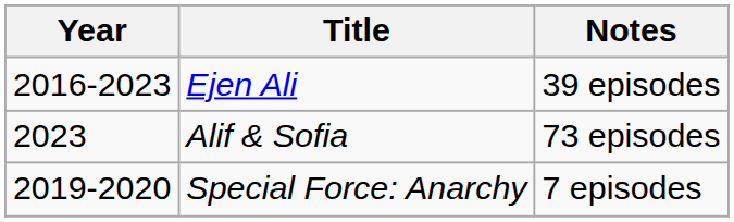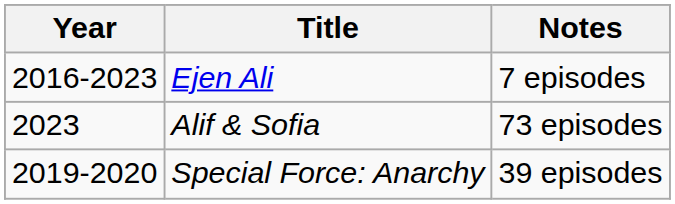 <table class="wikitable">
 <tr>
 <th>Year</th>
 <th>Title</th>
 <th>Notes</th>
 </tr>
 <tr>
 <td>2016-2023</td>
 <td><em><a href='#'>Ejen Ali</a></em></td>
-<td>39 episodes</td>
+<td>7 episodes</td>
 </tr>
 <tr>
 <td>2023</td>
 <td><em>Alif & Sofia</em></td>
 <td>73 episodes</td>
 </tr>
 <tr>
 <td>2019-2020</td>
 <td><em>Special Force: Anarchy</em></td>
-<td>7 episodes</td>
+<td>39 episodes</td>
 </tr>
 </table>
